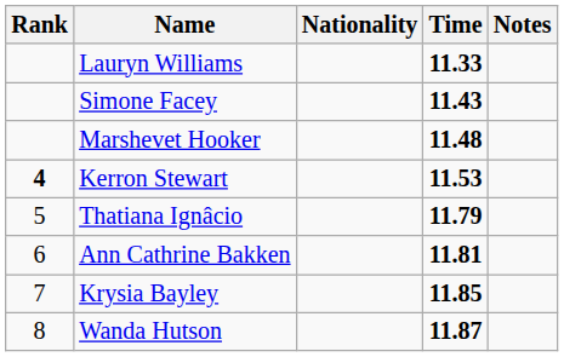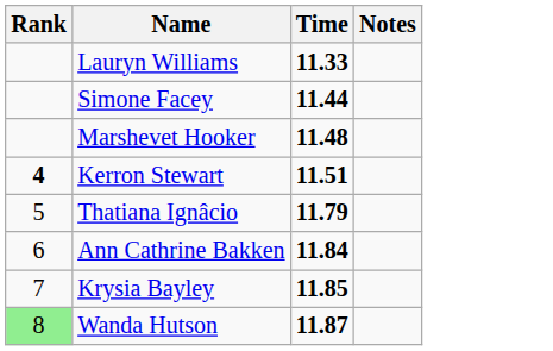 <table class="wikitable sortable" style="text-align:center">
 <tr>
 <th>Rank</th>
 <th>Name</th>
-<th>Nationality</th>
 <th>Time</th>
 <th>Notes</th>
 </tr>
 <tr>
 <td></td>
 <td align=left><a href='#'>Lauryn Williams</a></td>
-<td align=left></td>
 <td><strong>11.33</strong></td>
 <td></td>
 </tr>
 <tr>
 <td></td>
 <td align=left><a href='#'>Simone Facey</a></td>
-<td align=left></td>
-<td><strong>11.43</strong></td>
+<td><strong>11.44</strong></td>
 <td></td>
 </tr>
 <tr>
 <td></td>
 <td align=left><a href='#'>Marshevet Hooker</a></td>
-<td align=left></td>
 <td><strong>11.48</strong></td>
 <td></td>
 </tr>
 <tr>
 <td><strong>4</strong></td>
 <td align=left><a href='#'>Kerron Stewart</a></td>
-<td align=left></td>
-<td><strong>11.53</strong></td>
+<td><strong>11.51</strong></td>
 <td></td>
 </tr>
 <tr>
 <td>5</td>
 <td align=left><a href='#'>Thatiana Ignâcio</a></td>
-<td align=left></td>
 <td><strong>11.79</strong></td>
 <td></td>
 </tr>
 <tr>
 <td>6</td>
 <td align=left><a href='#'>Ann Cathrine Bakken</a></td>
-<td align=left></td>
-<td><strong>11.81</strong></td>
+<td><strong>11.84</strong></td>
 <td></td>
 </tr>
 <tr>
 <td>7</td>
 <td align=left><a href='#'>Krysia Bayley</a></td>
-<td align=left></td>
 <td><strong>11.85</strong></td>
 <td></td>
 </tr>
 <tr>
-<td>8</td>
+<td style="background: lightgreen;">8</td>
 <td align=left><a href='#'>Wanda Hutson</a></td>
-<td align=left></td>
 <td><strong>11.87</strong></td>
 <td></td>
 </tr>
 </table>
